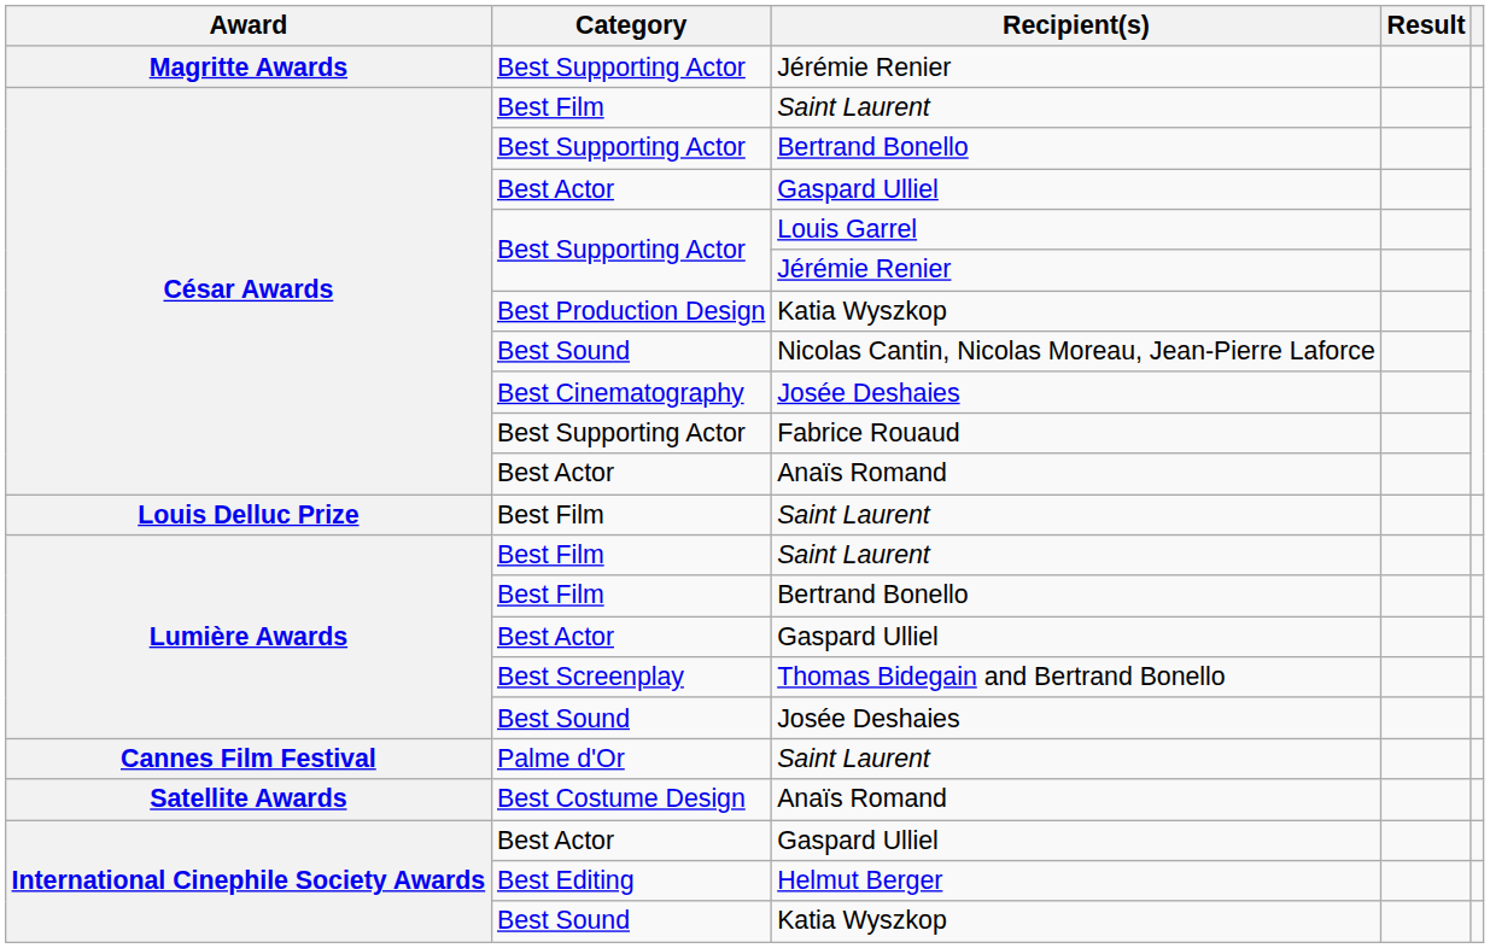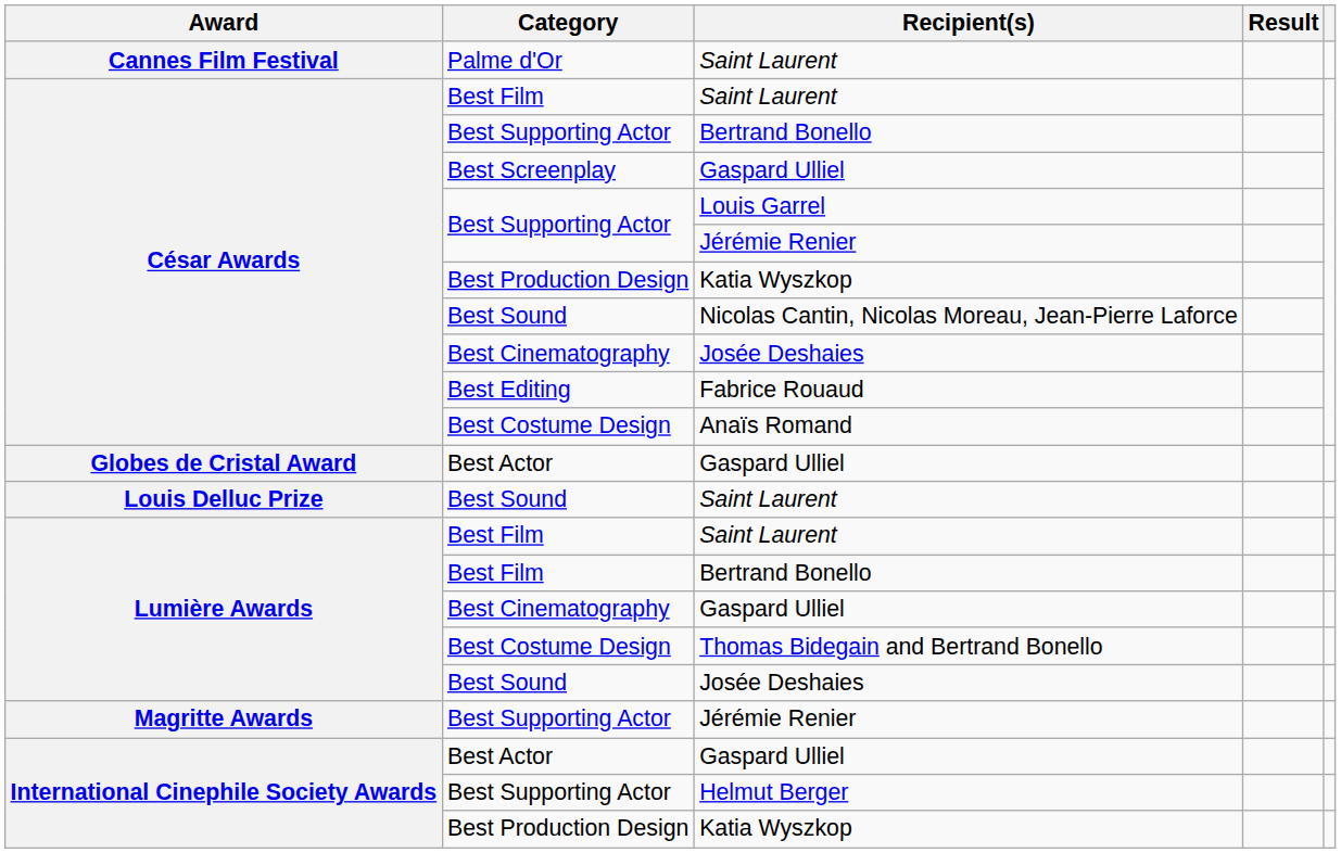 <table class="wikitable sortable plainrowheaders">
 <tr>
 <th scope="col">Award</th>
 <th scope="col">Category</th>
 <th scope="col">Recipient(s)</th>
 <th scope="col">Result</th>
 <th scope="col" class="unsortable"></th>
 </tr>
 <tr>
-<th scope="row"><a href='#'>Magritte Awards</a></th>
-<td><a href='#'>Best Supporting Actor</a></td>
-<td>Jérémie Renier</td>
+<th scope="row"><a href='#'>Cannes Film Festival</a></th>
+<td><a href='#'>Palme d'Or</a></td>
+<td><em>Saint Laurent</em></td>
 <td></td>
 <td></td>
 </tr>
 <tr>
 <th scope="row" rowspan="10"><a href='#'>César Awards</a></th>
 <td><a href='#'>Best Film</a></td>
 <td><em>Saint Laurent</em></td>
 <td></td>
 <td rowspan="10"></td>
 </tr>
 <tr>
 <td><a href='#'>Best Supporting Actor</a></td>
 <td><a href='#'>Bertrand Bonello</a></td>
 <td></td>
 </tr>
 <tr>
-<td><a href='#'>Best Actor</a></td>
+<td><a href='#'>Best Screenplay</a></td>
 <td><a href='#'>Gaspard Ulliel</a></td>
 <td></td>
 </tr>
 <tr>
 <td rowspan="2"><a href='#'>Best Supporting Actor</a></td>
 <td><a href='#'>Louis Garrel</a></td>
 <td></td>
 </tr>
 <tr>
 <td><a href='#'>Jérémie Renier</a></td>
 <td></td>
 </tr>
 <tr>
 <td><a href='#'>Best Production Design</a></td>
 <td>Katia Wyszkop</td>
 <td></td>
 </tr>
 <tr>
 <td><a href='#'>Best Sound</a></td>
 <td>Nicolas Cantin, Nicolas Moreau, Jean-Pierre Laforce</td>
 <td></td>
 </tr>
 <tr>
 <td><a href='#'>Best Cinematography</a></td>
 <td><a href='#'>Josée Deshaies</a></td>
 <td></td>
 </tr>
 <tr>
-<td>Best Supporting Actor</td>
+<td><a href='#'>Best Editing</a></td>
 <td>Fabrice Rouaud</td>
 <td></td>
 </tr>
 <tr>
-<td>Best Actor</td>
+<td><a href='#'>Best Costume Design</a></td>
 <td>Anaïs Romand</td>
 <td></td>
 </tr>
 <tr>
+<th scope="row"><a href='#'>Globes de Cristal Award</a></th>
+<td>Best Actor</td>
+<td>Gaspard Ulliel</td>
+<td></td>
+<td></td>
+</tr>
+<tr>
 <th scope="row"><a href='#'>Louis Delluc Prize</a></th>
-<td>Best Film</td>
+<td><a href='#'>Best Sound</a></td>
 <td><em>Saint Laurent</em></td>
 <td></td>
 <td></td>
 </tr>
 <tr>
 <th scope="row" rowspan="5"><a href='#'>Lumière Awards</a></th>
 <td><a href='#'>Best Film</a></td>
 <td><em>Saint Laurent</em></td>
 <td></td>
 <td></td>
 </tr>
 <tr>
 <td><a href='#'>Best Film</a></td>
 <td>Bertrand Bonello</td>
 <td></td>
 <td></td>
 </tr>
 <tr>
-<td><a href='#'>Best Actor</a></td>
+<td><a href='#'>Best Cinematography</a></td>
 <td>Gaspard Ulliel</td>
 <td></td>
 <td></td>
 </tr>
 <tr>
-<td><a href='#'>Best Screenplay</a></td>
+<td><a href='#'>Best Costume Design</a></td>
 <td><a href='#'>Thomas Bidegain</a> and Bertrand Bonello</td>
 <td></td>
 <td></td>
 </tr>
 <tr>
 <td><a href='#'>Best Sound</a></td>
 <td>Josée Deshaies</td>
 <td></td>
 <td></td>
 </tr>
 <tr>
-<th scope="row"><a href='#'>Cannes Film Festival</a></th>
-<td><a href='#'>Palme d'Or</a></td>
-<td><em>Saint Laurent</em></td>
-<td></td>
-<td></td>
-</tr>
-<tr>
-<th scope="row"><a href='#'>Satellite Awards</a></th>
-<td><a href='#'>Best Costume Design</a></td>
-<td>Anaïs Romand</td>
+<th scope="row"><a href='#'>Magritte Awards</a></th>
+<td><a href='#'>Best Supporting Actor</a></td>
+<td>Jérémie Renier</td>
 <td></td>
 <td></td>
 </tr>
 <tr>
 <th scope="row" rowspan="3"><a href='#'>International Cinephile Society Awards</a></th>
 <td>Best Actor</td>
 <td>Gaspard Ulliel</td>
 <td></td>
 <td></td>
 </tr>
 <tr>
-<td><a href='#'>Best Editing</a></td>
+<td>Best Supporting Actor</td>
 <td><a href='#'>Helmut Berger</a></td>
 <td></td>
 <td></td>
 </tr>
 <tr>
-<td><a href='#'>Best Sound</a></td>
+<td>Best Production Design</td>
 <td>Katia Wyszkop</td>
 <td></td>
 <td></td>
 </tr>
 </table>
